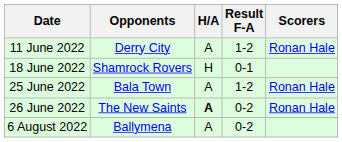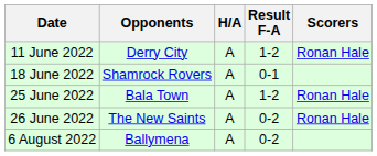 <table class="wikitable" style="text-align:center">
 <tr>
 <th>Date</th>
 <th>Opponents</th>
 <th>H/A</th>
 <th>Result<br>F-A</th>
 <th>Scorers</th>
 </tr>
 <tr bgcolor="#ddffdd">
 <td>11 June 2022</td>
 <td><a href='#'>Derry City</a></td>
 <td>A</td>
 <td>1-2</td>
 <td><a href='#'>Ronan Hale</a></td>
 </tr>
 <tr bgcolor="#ddffdd">
 <td>18 June 2022</td>
 <td><a href='#'>Shamrock Rovers</a></td>
-<td>H</td>
+<td>A</td>
 <td>0-1</td>
 <td></td>
 </tr>
 <tr bgcolor="#ddffdd">
 <td>25 June 2022</td>
 <td><a href='#'>Bala Town</a></td>
 <td>A</td>
 <td>1-2</td>
 <td><a href='#'>Ronan Hale</a></td>
 </tr>
 <tr bgcolor="#ddffdd">
 <td>26 June 2022</td>
 <td><a href='#'>The New Saints</a></td>
-<td><strong>A</strong></td>
+<td>A</td>
 <td>0-2</td>
 <td><a href='#'>Ronan Hale</a></td>
 </tr>
 <tr bgcolor="#ddffdd">
 <td>6 August 2022</td>
 <td><a href='#'>Ballymena</a></td>
 <td>A</td>
 <td>0-2</td>
 <td></td>
 </tr>
 </table>
